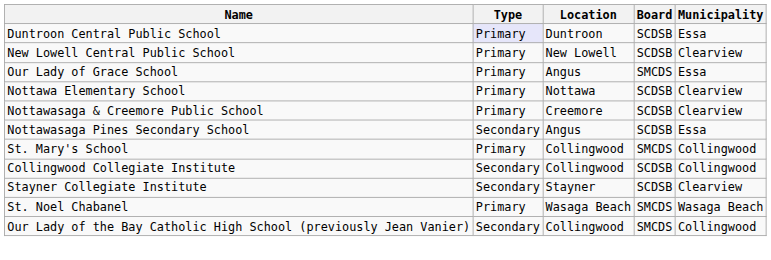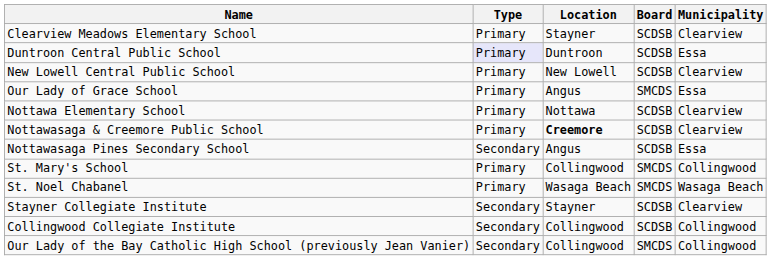 <table class="sortable wikitable">
 <tr style="text-align:center;">
 <th>Name</th>
 <th>Type</th>
 <th>Location</th>
 <th>Board</th>
 <th>Municipality</th>
+</tr>
+<tr>
+<td>Clearview Meadows Elementary School</td>
+<td>Primary</td>
+<td>Stayner</td>
+<td>SCDSB</td>
+<td>Clearview</td>
 </tr>
 <tr>
 <td>Duntroon Central Public School</td>
 <td style="background: lavender;">Primary</td>
 <td>Duntroon</td>
 <td>SCDSB</td>
 <td>Essa</td>
 </tr>
 <tr>
 <td>New Lowell Central Public School</td>
 <td>Primary</td>
 <td>New Lowell</td>
 <td>SCDSB</td>
 <td>Clearview</td>
 </tr>
 <tr>
 <td>Our Lady of Grace School</td>
 <td>Primary</td>
 <td>Angus</td>
 <td>SMCDS</td>
 <td>Essa</td>
 </tr>
 <tr>
 <td>Nottawa Elementary School</td>
 <td>Primary</td>
 <td>Nottawa</td>
 <td>SCDSB</td>
 <td>Clearview</td>
 </tr>
 <tr>
 <td>Nottawasaga & Creemore Public School</td>
 <td>Primary</td>
-<td>Creemore</td>
+<td><strong>Creemore</strong></td>
 <td>SCDSB</td>
 <td>Clearview</td>
 </tr>
 <tr>
 <td>Nottawasaga Pines Secondary School</td>
 <td>Secondary</td>
 <td>Angus</td>
 <td>SCDSB</td>
 <td>Essa</td>
 </tr>
 <tr>
 <td>St. Mary's School</td>
 <td>Primary</td>
 <td>Collingwood</td>
 <td>SMCDS</td>
 <td>Collingwood</td>
 </tr>
 <tr>
-<td>Collingwood Collegiate Institute</td>
-<td>Secondary</td>
-<td>Collingwood</td>
-<td>SCDSB</td>
-<td>Collingwood</td>
+<td>St. Noel Chabanel</td>
+<td>Primary</td>
+<td>Wasaga Beach</td>
+<td>SMCDS</td>
+<td>Wasaga Beach</td>
 </tr>
 <tr>
 <td>Stayner Collegiate Institute</td>
 <td>Secondary</td>
 <td>Stayner</td>
 <td>SCDSB</td>
 <td>Clearview</td>
 </tr>
 <tr>
-<td>St. Noel Chabanel</td>
-<td>Primary</td>
-<td>Wasaga Beach</td>
-<td>SMCDS</td>
-<td>Wasaga Beach</td>
+<td>Collingwood Collegiate Institute</td>
+<td>Secondary</td>
+<td>Collingwood</td>
+<td>SCDSB</td>
+<td>Collingwood</td>
 </tr>
 <tr>
 <td>Our Lady of the Bay Catholic  High School (previously Jean Vanier)</td>
 <td>Secondary</td>
 <td>Collingwood</td>
 <td>SMCDS</td>
 <td>Collingwood</td>
 </tr>
 </table>
